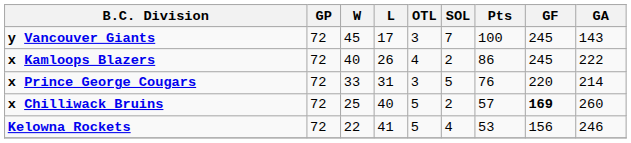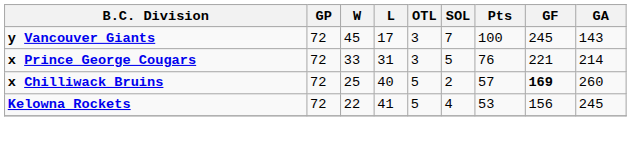 <table class="wikitable">
 <tr>
 <th width="45%">B.C. Division</th>
 <th width="5%">GP</th>
 <th width="5%">W</th>
 <th width="5%">L</th>
 <th width="5%">OTL</th>
 <th width="5%">SOL</th>
 <th width="7.5%">Pts</th>
 <th width="7.5%">GF</th>
 <th width="7.5%">GA</th>
 </tr>
 <tr>
 <td><strong>y <a href='#'>Vancouver Giants</a></strong></td>
 <td>72</td>
 <td>45</td>
 <td>17</td>
 <td>3</td>
 <td>7</td>
 <td>100</td>
 <td>245</td>
 <td>143</td>
 </tr>
 <tr>
-<td><strong>x <a href='#'>Kamloops Blazers</a></strong></td>
-<td>72</td>
-<td>40</td>
-<td>26</td>
-<td>4</td>
-<td>2</td>
-<td>86</td>
-<td>245</td>
-<td>222</td>
-</tr>
-<tr>
 <td><strong>x <a href='#'>Prince George Cougars</a></strong></td>
 <td>72</td>
 <td>33</td>
 <td>31</td>
 <td>3</td>
 <td>5</td>
 <td>76</td>
-<td>220</td>
+<td>221</td>
 <td>214</td>
 </tr>
 <tr>
 <td><strong>x <a href='#'>Chilliwack Bruins</a></strong></td>
 <td>72</td>
 <td>25</td>
 <td>40</td>
 <td>5</td>
 <td>2</td>
 <td>57</td>
 <td><strong>169</strong></td>
 <td>260</td>
 </tr>
 <tr>
 <td><strong><a href='#'>Kelowna Rockets</a></strong></td>
 <td>72</td>
 <td>22</td>
 <td>41</td>
 <td>5</td>
 <td>4</td>
 <td>53</td>
 <td>156</td>
-<td>246</td>
+<td>245</td>
 </tr>
 <tr>
 </tr>
 </table>
